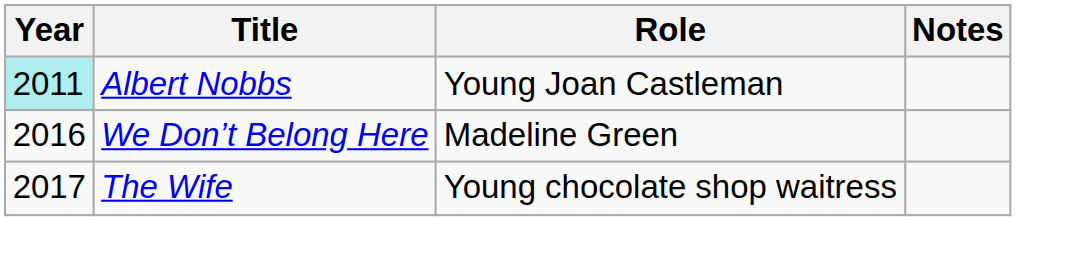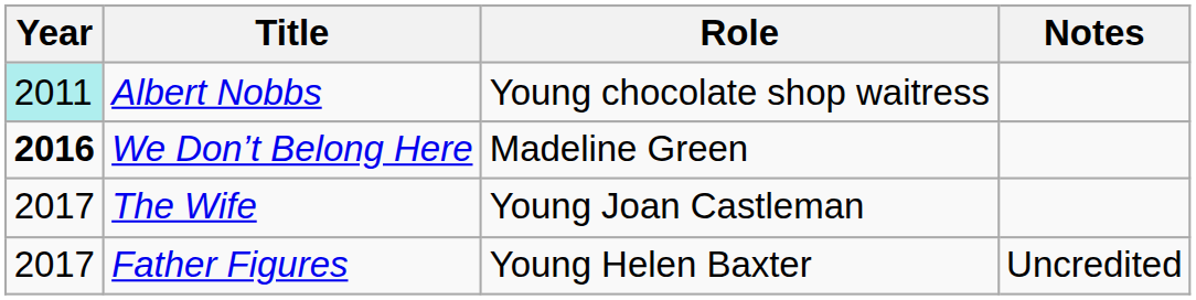 <table class="wikitable sortable">
 <tr>
 <th>Year</th>
 <th>Title</th>
 <th>Role</th>
 <th>Notes</th>
 </tr>
 <tr>
 <td style="background: paleturquoise;">2011</td>
 <td><em><a href='#'>Albert Nobbs</a></em></td>
-<td>Young Joan Castleman</td>
+<td>Young chocolate shop waitress</td>
 <td></td>
 </tr>
 <tr>
-<td>2016</td>
+<td><strong>2016</strong></td>
 <td><em><a href='#'>We Don’t Belong Here</a></em></td>
 <td>Madeline Green</td>
 <td></td>
 </tr>
 <tr>
 <td>2017</td>
 <td><em><a href='#'>The Wife</a></em></td>
-<td>Young chocolate shop waitress</td>
+<td>Young Joan Castleman</td>
 <td></td>
 </tr>
+<tr>
+<td>2017</td>
+<td><em><a href='#'>Father Figures</a></em></td>
+<td>Young Helen Baxter</td>
+<td>Uncredited</td>
+</tr>
 </table>
